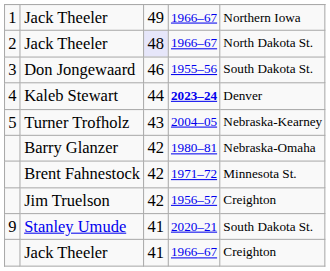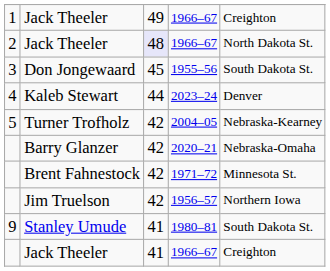 <table class="wikitable">
 <tr>
 </tr>
 <tr>
 <td>1</td>
 <td>Jack Theeler</td>
 <td>49</td>
 <td style="font-size:80%;"><a href='#'>1966–67</a></td>
-<td style="font-size:80%;">Northern Iowa</td>
+<td style="font-size:80%;">Creighton</td>
 </tr>
 <tr>
 <td>2</td>
 <td>Jack Theeler</td>
 <td style="background: lavender;">48</td>
 <td style="font-size:80%;"><a href='#'>1966–67</a></td>
 <td style="font-size:80%;">North Dakota St.</td>
 </tr>
 <tr>
 <td>3</td>
 <td>Don Jongewaard</td>
-<td>46</td>
+<td>45</td>
 <td style="font-size:80%;"><a href='#'>1955–56</a></td>
 <td style="font-size:80%;">South Dakota St.</td>
 </tr>
 <tr>
 <td>4</td>
 <td>Kaleb Stewart</td>
 <td>44</td>
-<td style="font-size:80%;"><strong><a href='#'>2023–24</a></strong></td>
+<td style="font-size:80%;"><a href='#'>2023–24</a></td>
 <td style="font-size:80%;">Denver</td>
 </tr>
 <tr>
 <td>5</td>
 <td>Turner Trofholz</td>
-<td>43</td>
+<td>42</td>
 <td style="font-size:80%;"><a href='#'>2004–05</a></td>
 <td style="font-size:80%;">Nebraska-Kearney</td>
 </tr>
 <tr>
 <td></td>
 <td>Barry Glanzer</td>
 <td>42</td>
-<td style="font-size:80%;"><a href='#'>1980–81</a></td>
+<td style="font-size:80%;"><a href='#'>2020–21</a></td>
 <td style="font-size:80%;">Nebraska-Omaha</td>
 </tr>
 <tr>
 <td></td>
 <td>Brent Fahnestock</td>
 <td>42</td>
 <td style="font-size:80%;"><a href='#'>1971–72</a></td>
 <td style="font-size:80%;">Minnesota St.</td>
 </tr>
 <tr>
 <td></td>
 <td>Jim Truelson</td>
 <td>42</td>
 <td style="font-size:80%;"><a href='#'>1956–57</a></td>
-<td style="font-size:80%;">Creighton</td>
+<td style="font-size:80%;">Northern Iowa</td>
 </tr>
 <tr>
 <td>9</td>
 <td><a href='#'>Stanley Umude</a></td>
 <td>41</td>
-<td style="font-size:80%;"><a href='#'>2020–21</a></td>
+<td style="font-size:80%;"><a href='#'>1980–81</a></td>
 <td style="font-size:80%;">South Dakota St.</td>
 </tr>
 <tr>
 <td></td>
 <td>Jack Theeler</td>
 <td>41</td>
 <td style="font-size:80%;"><a href='#'>1966–67</a></td>
 <td style="font-size:80%;">Creighton</td>
 </tr>
 </table>
